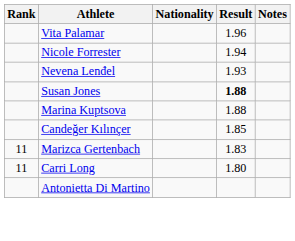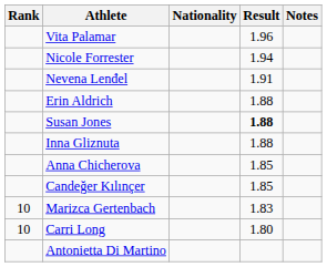 <table class="wikitable sortable" style="text-align:center">
 <tr>
 <th>Rank</th>
 <th>Athlete</th>
 <th>Nationality</th>
 <th>Result</th>
 <th>Notes</th>
 </tr>
 <tr>
 <td></td>
 <td align=left><a href='#'>Vita Palamar</a></td>
 <td align=left></td>
 <td>1.96</td>
 <td></td>
 </tr>
 <tr>
 <td></td>
 <td align=left><a href='#'>Nicole Forrester</a></td>
 <td align=left></td>
 <td>1.94</td>
 <td></td>
 </tr>
 <tr>
 <td></td>
 <td align=left><a href='#'>Nevena Lenđel</a></td>
 <td align=left></td>
-<td>1.93</td>
+<td>1.91</td>
+<td></td>
+</tr>
+<tr>
+<td></td>
+<td align=left><a href='#'>Erin Aldrich</a></td>
+<td align=left></td>
+<td>1.88</td>
 <td></td>
 </tr>
 <tr>
 <td></td>
 <td align=left><a href='#'>Susan Jones</a></td>
 <td align=left></td>
 <td><strong>1.88</strong></td>
 <td></td>
 </tr>
 <tr>
 <td></td>
-<td align=left><a href='#'>Marina Kuptsova</a></td>
+<td align=left><a href='#'>Inna Gliznuta</a></td>
 <td align=left></td>
 <td>1.88</td>
+<td></td>
+</tr>
+<tr>
+<td></td>
+<td align=left><a href='#'>Anna Chicherova</a></td>
+<td align=left></td>
+<td>1.85</td>
 <td></td>
 </tr>
 <tr>
 <td></td>
 <td align=left><a href='#'>Candeğer Kılınçer</a></td>
 <td align=left></td>
 <td>1.85</td>
 <td></td>
 </tr>
 <tr>
-<td>11</td>
+<td>10</td>
 <td align=left><a href='#'>Marizca Gertenbach</a></td>
 <td align=left></td>
 <td>1.83</td>
 <td></td>
 </tr>
 <tr>
-<td>11</td>
+<td>10</td>
 <td align=left><a href='#'>Carri Long</a></td>
 <td align=left></td>
 <td>1.80</td>
 <td></td>
 </tr>
 <tr>
 <td></td>
 <td align=left><a href='#'>Antonietta Di Martino</a></td>
 <td align=left></td>
 <td></td>
 <td></td>
 </tr>
 </table>
